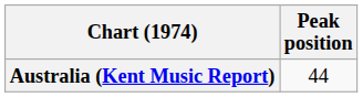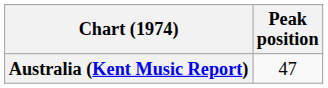 <table class="wikitable sortable plainrowheaders">
 <tr>
 <th scope="col">Chart (1974)</th>
 <th scope="col">Peak<br>position</th>
 </tr>
 <tr>
 <th scope="row">Australia (<a href='#'>Kent Music Report</a>)</th>
-<td style="text-align:center;">44</td>
+<td style="text-align:center;">47</td>
 </tr>
 </table>
